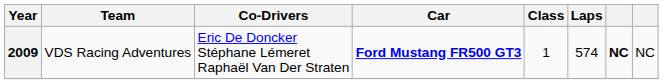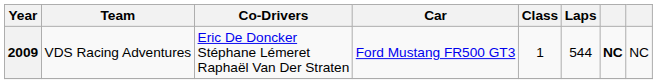 <table class="wikitable" style="text-align:center; font-size:90%">
 <tr>
 <th>Year</th>
 <th>Team</th>
 <th>Co-Drivers</th>
 <th>Car</th>
 <th>Class</th>
 <th>Laps</th>
 <th></th>
 <th></th>
 </tr>
 <tr>
 <th>2009</th>
 <td align="left"> VDS Racing Adventures</td>
 <td align="left"> <a href='#'>Eric De Doncker</a><br> Stéphane Lémeret<br>  Raphaël Van Der Straten<br></td>
-<td align="left"><strong><a href='#'>Ford Mustang FR500 GT3</a></strong></td>
+<td align="left"><a href='#'>Ford Mustang FR500 GT3</a></td>
 <td>1</td>
-<td>574</td>
+<td>544</td>
 <td><strong>NC</strong></td>
 <td>NC</td>
 </tr>
 <tr>
 </tr>
 </table>
